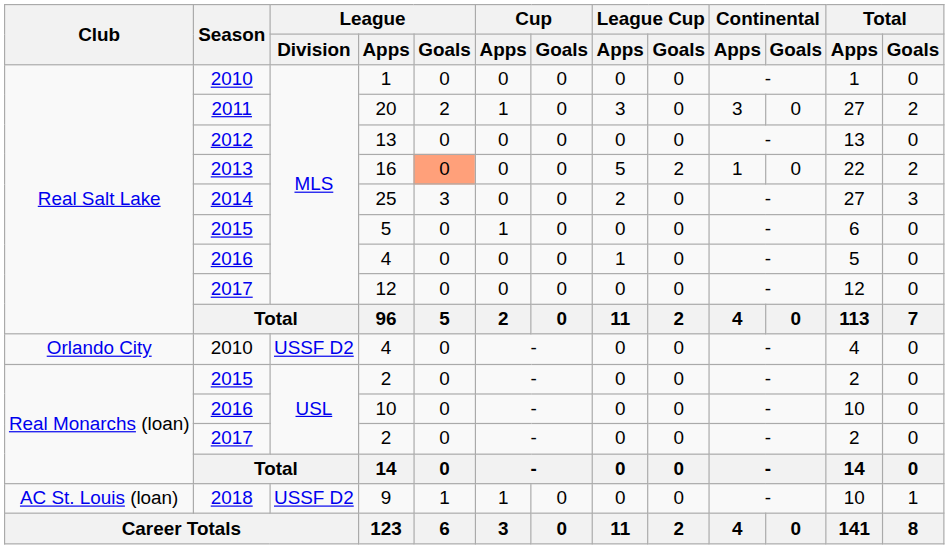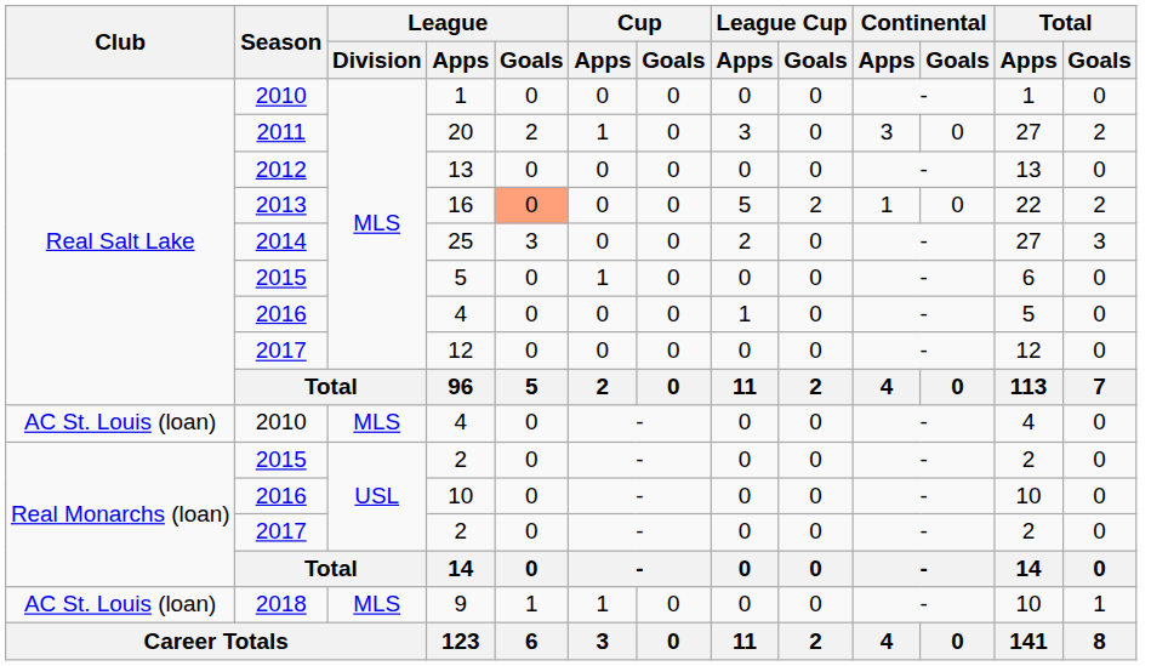 <table class="wikitable" style="text-align:center;">
 <tr>
 <th rowspan="2">Club</th>
 <th rowspan="2">Season</th>
 <th colspan="3">League</th>
 <th colspan="2">Cup</th>
 <th colspan="2">League Cup</th>
 <th colspan="2">Continental</th>
 <th colspan="2">Total</th>
 </tr>
 <tr>
 <th>Division</th>
 <th>Apps</th>
 <th>Goals</th>
 <th>Apps</th>
 <th>Goals</th>
 <th>Apps</th>
 <th>Goals</th>
 <th>Apps</th>
 <th>Goals</th>
 <th>Apps</th>
 <th>Goals</th>
 </tr>
 <tr>
 <td rowspan="9"><a href='#'>Real Salt Lake</a></td>
 <td><a href='#'>2010</a></td>
 <td rowspan="8"><a href='#'>MLS</a></td>
 <td>1</td>
 <td>0</td>
 <td>0</td>
 <td>0</td>
 <td>0</td>
 <td>0</td>
 <td colspan="2">-</td>
 <td>1</td>
 <td>0</td>
 </tr>
 <tr>
 <td><a href='#'>2011</a></td>
 <td>20</td>
 <td>2</td>
 <td>1</td>
 <td>0</td>
 <td>3</td>
 <td>0</td>
 <td>3</td>
 <td>0</td>
 <td>27</td>
 <td>2</td>
 </tr>
 <tr>
 <td><a href='#'>2012</a></td>
 <td>13</td>
 <td>0</td>
 <td>0</td>
 <td>0</td>
 <td>0</td>
 <td>0</td>
 <td colspan="2">-</td>
 <td>13</td>
 <td>0</td>
 </tr>
 <tr>
 <td><a href='#'>2013</a></td>
 <td>16</td>
 <td style="background: lightsalmon;">0</td>
 <td>0</td>
 <td>0</td>
 <td>5</td>
 <td>2</td>
 <td>1</td>
 <td>0</td>
 <td>22</td>
 <td>2</td>
 </tr>
 <tr>
 <td><a href='#'>2014</a></td>
 <td>25</td>
 <td>3</td>
 <td>0</td>
 <td>0</td>
 <td>2</td>
 <td>0</td>
 <td colspan="2">-</td>
 <td>27</td>
 <td>3</td>
 </tr>
 <tr>
 <td><a href='#'>2015</a></td>
 <td>5</td>
 <td>0</td>
 <td>1</td>
 <td>0</td>
 <td>0</td>
 <td>0</td>
 <td colspan="2">-</td>
 <td>6</td>
 <td>0</td>
 </tr>
 <tr>
 <td><a href='#'>2016</a></td>
 <td>4</td>
 <td>0</td>
 <td>0</td>
 <td>0</td>
 <td>1</td>
 <td>0</td>
 <td colspan="2">-</td>
 <td>5</td>
 <td>0</td>
 </tr>
 <tr>
 <td><a href='#'>2017</a></td>
 <td>12</td>
 <td>0</td>
 <td>0</td>
 <td>0</td>
 <td>0</td>
 <td>0</td>
 <td colspan="2">-</td>
 <td>12</td>
 <td>0</td>
 </tr>
 <tr>
 <th colspan="2">Total</th>
 <th>96</th>
 <th>5</th>
 <th>2</th>
 <th>0</th>
 <th>11</th>
 <th>2</th>
 <th>4</th>
 <th>0</th>
 <th>113</th>
 <th>7</th>
 </tr>
 <tr>
-<td><a href='#'>Orlando City</a></td>
+<td><a href='#'>AC St. Louis</a> (loan)</td>
 <td>2010</td>
-<td><a href='#'>USSF D2</a></td>
+<td><a href='#'>MLS</a></td>
 <td>4</td>
 <td>0</td>
 <td colspan="2">-</td>
 <td>0</td>
 <td>0</td>
 <td colspan="2">-</td>
 <td>4</td>
 <td>0</td>
 </tr>
 <tr>
 <td rowspan="4"><a href='#'>Real Monarchs</a> (loan)</td>
 <td><a href='#'>2015</a></td>
 <td rowspan="3"><a href='#'>USL</a></td>
 <td>2</td>
 <td>0</td>
 <td colspan="2">-</td>
 <td>0</td>
 <td>0</td>
 <td colspan="2">-</td>
 <td>2</td>
 <td>0</td>
 </tr>
 <tr>
 <td><a href='#'>2016</a></td>
 <td>10</td>
 <td>0</td>
 <td colspan="2">-</td>
 <td>0</td>
 <td>0</td>
 <td colspan="2">-</td>
 <td>10</td>
 <td>0</td>
 </tr>
 <tr>
 <td><a href='#'>2017</a></td>
 <td>2</td>
 <td>0</td>
 <td colspan="2">-</td>
 <td>0</td>
 <td>0</td>
 <td colspan="2">-</td>
 <td>2</td>
 <td>0</td>
 </tr>
 <tr>
 <th colspan="2">Total</th>
 <th>14</th>
 <th>0</th>
 <th colspan="2">-</th>
 <th>0</th>
 <th>0</th>
 <th colspan="2">-</th>
 <th>14</th>
 <th>0</th>
 </tr>
 <tr>
 <td><a href='#'>AC St. Louis</a> (loan)</td>
 <td><a href='#'>2018</a></td>
-<td><a href='#'>USSF D2</a></td>
+<td><a href='#'>MLS</a></td>
 <td>9</td>
 <td>1</td>
 <td>1</td>
 <td>0</td>
 <td>0</td>
 <td>0</td>
 <td colspan="2">-</td>
 <td>10</td>
 <td>1</td>
 </tr>
 <tr>
 <th colspan="3">Career Totals</th>
 <th>123</th>
 <th>6</th>
 <th>3</th>
 <th>0</th>
 <th>11</th>
 <th>2</th>
 <th>4</th>
 <th>0</th>
 <th>141</th>
 <th>8</th>
 </tr>
 </table>
